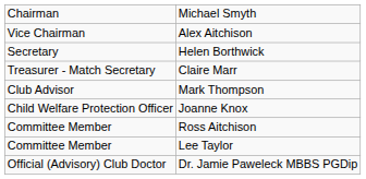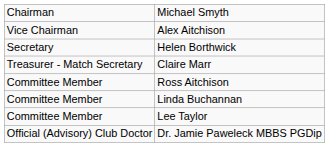 <table class="wikitable">
 <tr>
 <td>Chairman</td>
 <td>Michael Smyth</td>
 </tr>
 <tr>
 <td>Vice Chairman</td>
 <td>Alex Aitchison</td>
 </tr>
 <tr>
 <td>Secretary</td>
 <td>Helen Borthwick</td>
 </tr>
 <tr>
 <td>Treasurer - Match Secretary</td>
 <td>Claire Marr</td>
 </tr>
 <tr>
-<td>Club Advisor</td>
-<td>Mark Thompson</td>
-</tr>
-<tr>
-<td>Child Welfare Protection Officer</td>
-<td>Joanne Knox</td>
+<td>Committee Member</td>
+<td>Ross Aitchison</td>
 </tr>
 <tr>
 <td>Committee Member</td>
-<td>Ross Aitchison</td>
+<td>Linda Buchannan</td>
 </tr>
 <tr>
 <td>Committee Member</td>
 <td>Lee Taylor</td>
 </tr>
 <tr>
 <td>Official (Advisory) Club Doctor</td>
 <td>Dr. Jamie Paweleck MBBS PGDip</td>
 </tr>
 </table>
